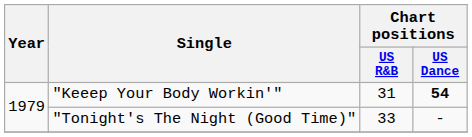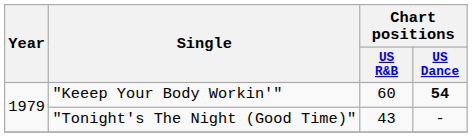 <table class="wikitable" style="text-align:center;">
 <tr>
 <th rowspan="2">Year</th>
 <th rowspan="2">Single</th>
 <th colspan="2">Chart positions</th>
 </tr>
 <tr style="font-size:smaller;">
 <th width="40"><a href='#'>US<br>R&B</a></th>
 <th width="40"><a href='#'>US<br>Dance</a></th>
 </tr>
 <tr>
 <td rowspan="2">1979</td>
 <td align="left">"Keeep Your Body Workin'"</td>
-<td>31</td>
+<td>60</td>
 <td><strong>54</strong></td>
 </tr>
 <tr>
 <td align="left">"Tonight's The Night (Good Time)"</td>
-<td>33</td>
+<td>43</td>
 <td>-</td>
 </tr>
 <tr>
 </tr>
 </table>
